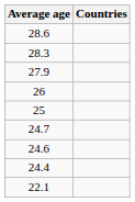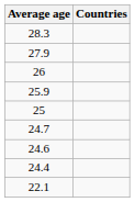 <table class="wikitable">
 <tr>
 <th>Average age</th>
 <th>Countries</th>
-</tr>
-<tr>
-<td align="center">28.6</td>
-<td></td>
 </tr>
 <tr>
 <td align="center">28.3</td>
 <td></td>
 </tr>
 <tr>
 <td align="center">27.9</td>
 <td></td>
 </tr>
 <tr>
 <td align="center">26</td>
+<td></td>
+</tr>
+<tr>
+<td align="center">25.9</td>
 <td></td>
 </tr>
 <tr>
 <td align="center">25</td>
 <td></td>
 </tr>
 <tr>
 <td align="center">24.7</td>
 <td></td>
 </tr>
 <tr>
 <td align="center">24.6</td>
 <td></td>
 </tr>
 <tr>
 <td align="center">24.4</td>
 <td></td>
 </tr>
 <tr>
 <td align="center">22.1</td>
 <td></td>
 </tr>
 </table>
